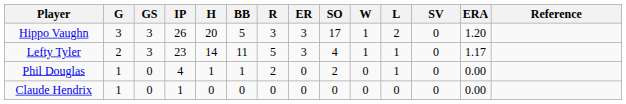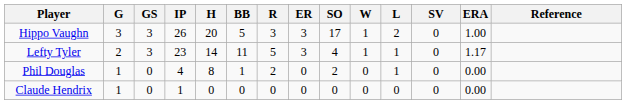 <table class="wikitable sortable" style="text-align:center">
 <tr>
 <th width="16%">Player</th>
 <th width="5%">G</th>
 <th width="5%">GS</th>
 <th width="5%">IP</th>
 <th width="5%">H</th>
 <th width="5%">BB</th>
 <th width="5%">R</th>
 <th width="5%">ER</th>
 <th width="5%">SO</th>
 <th width="5%">W</th>
 <th width="5%">L</th>
 <th>SV</th>
 <th width="5%">ERA</th>
 <th>Reference</th>
 </tr>
 <tr>
 <td><a href='#'>Hippo Vaughn</a></td>
 <td>3</td>
 <td>3</td>
 <td>26</td>
 <td>20</td>
 <td>5</td>
 <td>3</td>
 <td>3</td>
 <td>17</td>
 <td>1</td>
 <td>2</td>
 <td>0</td>
-<td>1.20</td>
+<td>1.00</td>
 <td></td>
 </tr>
 <tr>
 <td><a href='#'>Lefty Tyler</a></td>
 <td>2</td>
 <td>3</td>
 <td>23</td>
 <td>14</td>
 <td>11</td>
 <td>5</td>
 <td>3</td>
 <td>4</td>
 <td>1</td>
 <td>1</td>
 <td>0</td>
 <td>1.17</td>
 <td></td>
 </tr>
 <tr>
 <td><a href='#'>Phil Douglas</a></td>
 <td>1</td>
 <td>0</td>
 <td>4</td>
-<td>1</td>
+<td>8</td>
 <td>1</td>
 <td>2</td>
 <td>0</td>
 <td>2</td>
 <td>0</td>
 <td>1</td>
 <td>0</td>
 <td>0.00</td>
 <td></td>
 </tr>
 <tr>
 <td><a href='#'>Claude Hendrix</a></td>
 <td>1</td>
 <td>0</td>
 <td>1</td>
 <td>0</td>
 <td>0</td>
 <td>0</td>
 <td>0</td>
 <td>0</td>
 <td>0</td>
 <td>0</td>
 <td>0</td>
 <td>0.00</td>
 <td></td>
 </tr>
 </table>
